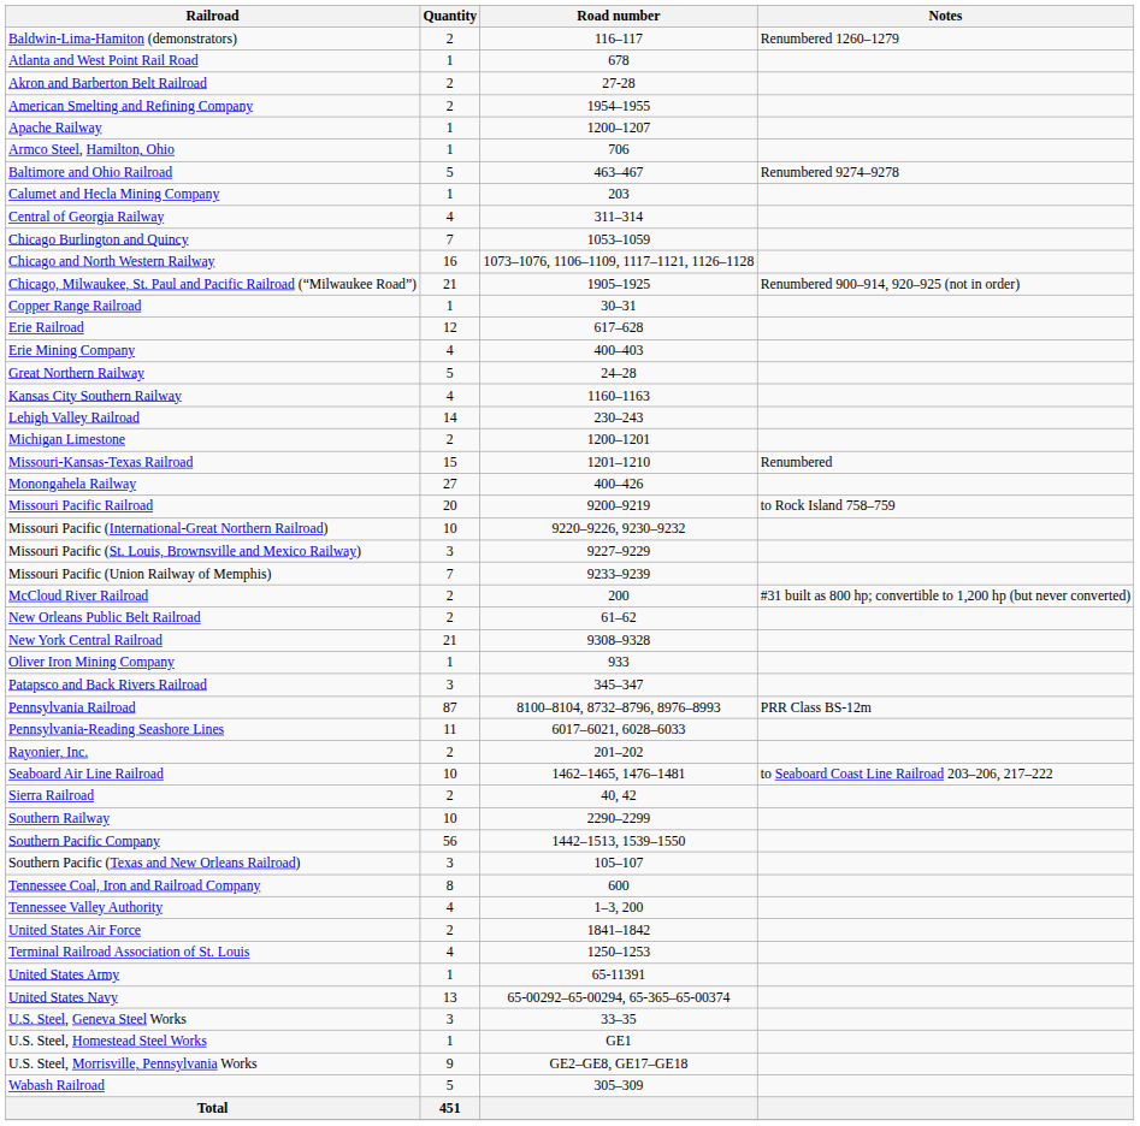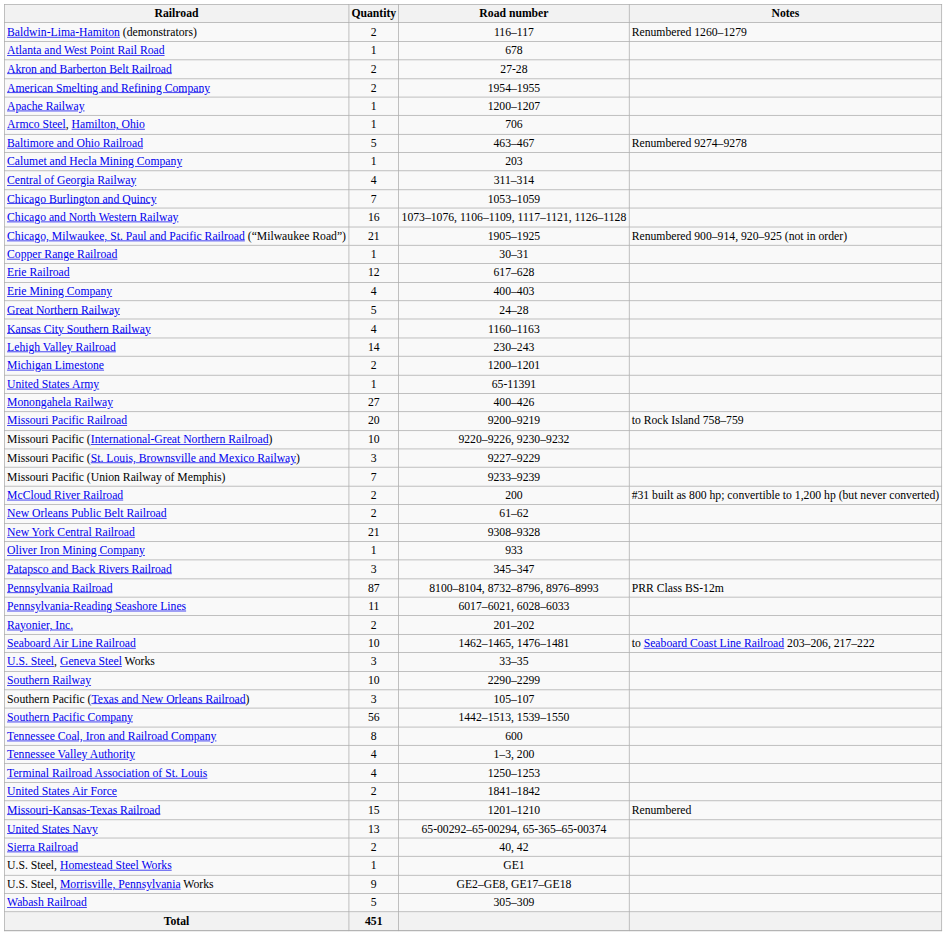 <table class="wikitable">
 <tr>
 <th>Railroad</th>
 <th>Quantity</th>
 <th>Road number</th>
 <th>Notes</th>
 </tr>
 <tr>
 <td><a href='#'>Baldwin-Lima-Hamiton</a> (demonstrators)</td>
 <td style="text-align:center;">2</td>
 <td style="text-align:center;">116–117</td>
 <td>Renumbered 1260–1279</td>
 </tr>
 <tr>
 <td><a href='#'>Atlanta and West Point Rail Road</a></td>
 <td style="text-align:center;">1</td>
 <td style="text-align:center;">678</td>
 <td></td>
 </tr>
 <tr>
 <td><a href='#'>Akron and Barberton Belt Railroad</a></td>
 <td style="text-align:center;">2</td>
 <td style="text-align:center;">27-28</td>
 <td></td>
 </tr>
 <tr>
 <td><a href='#'>American Smelting and Refining Company</a></td>
 <td style="text-align:center;">2</td>
 <td style="text-align:center;">1954–1955</td>
 <td></td>
 </tr>
 <tr>
 <td><a href='#'>Apache Railway</a></td>
 <td style="text-align:center;">1</td>
 <td style="text-align:center;">1200–1207</td>
 <td></td>
 </tr>
 <tr>
 <td><a href='#'>Armco Steel</a>, <a href='#'>Hamilton, Ohio</a></td>
 <td style="text-align:center;">1</td>
 <td style="text-align:center;">706</td>
 <td></td>
 </tr>
 <tr>
 <td><a href='#'>Baltimore and Ohio Railroad</a></td>
 <td style="text-align:center;">5</td>
 <td style="text-align:center;">463–467</td>
 <td>Renumbered 9274–9278</td>
 </tr>
 <tr>
 <td><a href='#'>Calumet and Hecla Mining Company</a></td>
 <td style="text-align:center;">1</td>
 <td style="text-align:center;">203</td>
 <td></td>
 </tr>
 <tr>
 <td><a href='#'>Central of Georgia Railway</a></td>
 <td style="text-align:center;">4</td>
 <td style="text-align:center;">311–314</td>
 <td></td>
 </tr>
 <tr>
 <td><a href='#'>Chicago Burlington and Quincy</a></td>
 <td style="text-align:center;">7</td>
 <td style="text-align:center;">1053–1059</td>
 <td></td>
 </tr>
 <tr>
 <td><a href='#'>Chicago and North Western Railway</a></td>
 <td style="text-align:center;">16</td>
 <td style="text-align:center;">1073–1076, 1106–1109, 1117–1121, 1126–1128</td>
 <td></td>
 </tr>
 <tr>
 <td><a href='#'>Chicago, Milwaukee, St. Paul and Pacific Railroad</a> (“Milwaukee Road”)</td>
 <td style="text-align:center;">21</td>
 <td style="text-align:center;">1905–1925</td>
 <td>Renumbered 900–914, 920–925 (not in order)</td>
 </tr>
 <tr>
 <td><a href='#'>Copper Range Railroad</a></td>
 <td style="text-align:center;">1</td>
 <td style="text-align:center;">30–31</td>
 <td></td>
 </tr>
 <tr>
 <td><a href='#'>Erie Railroad</a></td>
 <td style="text-align:center;">12</td>
 <td style="text-align:center;">617–628</td>
 <td></td>
 </tr>
 <tr>
 <td><a href='#'>Erie Mining Company</a></td>
 <td style="text-align:center;">4</td>
 <td style="text-align:center;">400–403</td>
 <td></td>
 </tr>
 <tr>
 <td><a href='#'>Great Northern Railway</a></td>
 <td style="text-align:center;">5</td>
 <td style="text-align:center;">24–28</td>
 <td></td>
 </tr>
 <tr>
 <td><a href='#'>Kansas City Southern Railway</a></td>
 <td style="text-align:center;">4</td>
 <td style="text-align:center;">1160–1163</td>
 <td></td>
 </tr>
 <tr>
 <td><a href='#'>Lehigh Valley Railroad</a></td>
 <td style="text-align:center;">14</td>
 <td style="text-align:center;">230–243</td>
 <td></td>
 </tr>
 <tr>
 <td><a href='#'>Michigan Limestone</a></td>
 <td style="text-align:center;">2</td>
 <td style="text-align:center;">1200–1201</td>
 <td></td>
 </tr>
 <tr>
-<td><a href='#'>Missouri-Kansas-Texas Railroad</a></td>
-<td style="text-align:center;">15</td>
-<td style="text-align:center;">1201–1210</td>
-<td>Renumbered</td>
+<td><a href='#'>United States Army</a></td>
+<td style="text-align:center;">1</td>
+<td style="text-align:center;">65-11391</td>
+<td></td>
 </tr>
 <tr>
 <td><a href='#'>Monongahela Railway</a></td>
 <td style="text-align:center;">27</td>
 <td style="text-align:center;">400–426</td>
 <td></td>
 </tr>
 <tr>
 <td><a href='#'>Missouri Pacific Railroad</a></td>
 <td style="text-align:center;">20</td>
 <td style="text-align:center;">9200–9219</td>
 <td>to Rock Island 758–759</td>
 </tr>
 <tr>
 <td>Missouri Pacific (<a href='#'>International-Great Northern Railroad</a>)</td>
 <td style="text-align:center;">10</td>
 <td style="text-align:center;">9220–9226, 9230–9232</td>
 <td></td>
 </tr>
 <tr>
 <td>Missouri Pacific (<a href='#'>St. Louis, Brownsville and Mexico Railway</a>)</td>
 <td style="text-align:center;">3</td>
 <td style="text-align:center;">9227–9229</td>
 <td></td>
 </tr>
 <tr>
 <td>Missouri Pacific (Union Railway of Memphis)</td>
 <td style="text-align:center;">7</td>
 <td style="text-align:center;">9233–9239</td>
 <td></td>
 </tr>
 <tr>
 <td><a href='#'>McCloud River Railroad</a></td>
 <td style="text-align:center;">2</td>
 <td style="text-align:center;">200</td>
 <td>#31 built as 800 hp; convertible to 1,200 hp (but never converted)</td>
 </tr>
 <tr>
 <td><a href='#'>New Orleans Public Belt Railroad</a></td>
 <td style="text-align:center;">2</td>
 <td style="text-align:center;">61–62</td>
 <td></td>
 </tr>
 <tr>
 <td><a href='#'>New York Central Railroad</a></td>
 <td style="text-align:center;">21</td>
 <td style="text-align:center;">9308–9328</td>
 <td></td>
 </tr>
 <tr>
 <td><a href='#'>Oliver Iron Mining Company</a></td>
 <td style="text-align:center;">1</td>
 <td style="text-align:center;">933</td>
 <td></td>
 </tr>
 <tr>
 <td><a href='#'>Patapsco and Back Rivers Railroad</a></td>
 <td style="text-align:center;">3</td>
 <td style="text-align:center;">345–347</td>
 <td></td>
 </tr>
 <tr>
 <td><a href='#'>Pennsylvania Railroad</a></td>
 <td style="text-align:center;">87</td>
 <td style="text-align:center;">8100–8104, 8732–8796, 8976–8993</td>
 <td>PRR Class BS-12m</td>
 </tr>
 <tr>
 <td><a href='#'>Pennsylvania-Reading Seashore Lines</a></td>
 <td style="text-align:center;">11</td>
 <td style="text-align:center;">6017–6021, 6028–6033</td>
 <td></td>
 </tr>
 <tr>
 <td><a href='#'>Rayonier, Inc.</a></td>
 <td style="text-align:center;">2</td>
 <td style="text-align:center;">201–202</td>
 <td></td>
 </tr>
 <tr>
 <td><a href='#'>Seaboard Air Line Railroad</a></td>
 <td style="text-align:center;">10</td>
 <td style="text-align:center;">1462–1465, 1476–1481</td>
 <td>to <a href='#'>Seaboard Coast Line Railroad</a> 203–206, 217–222</td>
 </tr>
 <tr>
-<td><a href='#'>Sierra Railroad</a></td>
-<td style="text-align:center;">2</td>
-<td style="text-align:center;">40, 42</td>
+<td><a href='#'>U.S. Steel</a>, <a href='#'>Geneva Steel</a> Works</td>
+<td style="text-align:center;">3</td>
+<td style="text-align:center;">33–35</td>
 <td></td>
 </tr>
 <tr>
 <td><a href='#'>Southern Railway</a></td>
 <td style="text-align:center;">10</td>
 <td style="text-align:center;">2290–2299</td>
 <td></td>
 </tr>
 <tr>
+<td>Southern Pacific (<a href='#'>Texas and New Orleans Railroad</a>)</td>
+<td style="text-align:center;">3</td>
+<td style="text-align:center;">105–107</td>
+<td></td>
+</tr>
+<tr>
 <td><a href='#'>Southern Pacific Company</a></td>
 <td style="text-align:center;">56</td>
 <td style="text-align:center;">1442–1513, 1539–1550</td>
-<td></td>
-</tr>
-<tr>
-<td>Southern Pacific (<a href='#'>Texas and New Orleans Railroad</a>)</td>
-<td style="text-align:center;">3</td>
-<td style="text-align:center;">105–107</td>
 <td></td>
 </tr>
 <tr>
 <td><a href='#'>Tennessee Coal, Iron and Railroad Company</a></td>
 <td style="text-align:center;">8</td>
 <td style="text-align:center;">600</td>
 <td></td>
 </tr>
 <tr>
 <td><a href='#'>Tennessee Valley Authority</a></td>
 <td style="text-align:center;">4</td>
 <td style="text-align:center;">1–3, 200</td>
 <td></td>
 </tr>
 <tr>
+<td><a href='#'>Terminal Railroad Association of St. Louis</a></td>
+<td style="text-align:center;">4</td>
+<td style="text-align:center;">1250–1253</td>
+<td></td>
+</tr>
+<tr>
 <td><a href='#'>United States Air Force</a></td>
 <td style="text-align:center;">2</td>
 <td style="text-align:center;">1841–1842</td>
 <td></td>
 </tr>
 <tr>
-<td><a href='#'>Terminal Railroad Association of St. Louis</a></td>
-<td style="text-align:center;">4</td>
-<td style="text-align:center;">1250–1253</td>
-<td></td>
-</tr>
-<tr>
-<td><a href='#'>United States Army</a></td>
-<td style="text-align:center;">1</td>
-<td style="text-align:center;">65-11391</td>
-<td></td>
+<td><a href='#'>Missouri-Kansas-Texas Railroad</a></td>
+<td style="text-align:center;">15</td>
+<td style="text-align:center;">1201–1210</td>
+<td>Renumbered</td>
 </tr>
 <tr>
 <td><a href='#'>United States Navy</a></td>
 <td style="text-align:center;">13</td>
 <td style="text-align:center;">65-00292–65-00294, 65-365–65-00374</td>
 <td></td>
 </tr>
 <tr>
-<td><a href='#'>U.S. Steel</a>, <a href='#'>Geneva Steel</a> Works</td>
-<td style="text-align:center;">3</td>
-<td style="text-align:center;">33–35</td>
+<td><a href='#'>Sierra Railroad</a></td>
+<td style="text-align:center;">2</td>
+<td style="text-align:center;">40, 42</td>
 <td></td>
 </tr>
 <tr>
 <td>U.S. Steel, <a href='#'>Homestead Steel Works</a></td>
 <td style="text-align:center;">1</td>
 <td style="text-align:center;">GE1</td>
 <td></td>
 </tr>
 <tr>
 <td>U.S. Steel, <a href='#'>Morrisville, Pennsylvania</a> Works</td>
 <td style="text-align:center;">9</td>
 <td style="text-align:center;">GE2–GE8, GE17–GE18</td>
 <td></td>
 </tr>
 <tr>
 <td><a href='#'>Wabash Railroad</a></td>
 <td style="text-align:center;">5</td>
 <td style="text-align:center;">305–309</td>
 <td></td>
 </tr>
 <tr>
 <th>Total</th>
 <th>451</th>
 <th></th>
 <th></th>
 </tr>
 <tr>
 </tr>
 </table>
